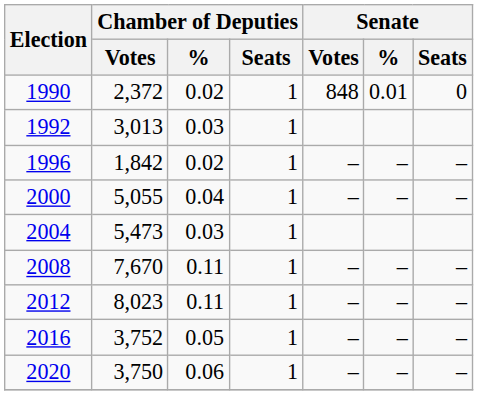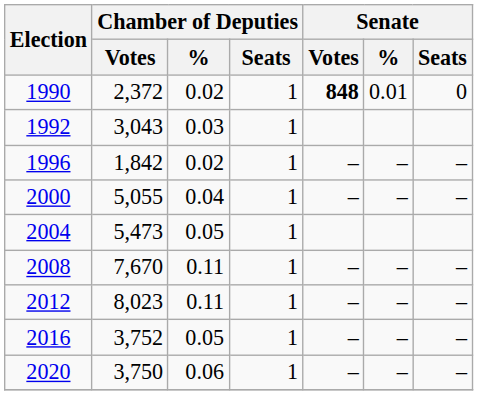 <table class=wikitable style=text-align:right>
 <tr>
 <th rowspan=2>Election</th>
 <th colspan=3>Chamber of Deputies</th>
 <th colspan=3>Senate</th>
 </tr>
 <tr>
 <th>Votes</th>
 <th>%</th>
 <th>Seats</th>
 <th>Votes</th>
 <th>%</th>
 <th>Seats</th>
 </tr>
 <tr>
 <td align=center><a href='#'>1990</a></td>
 <td>2,372</td>
 <td>0.02</td>
 <td>1</td>
-<td>848</td>
+<td><strong>848</strong></td>
 <td>0.01</td>
 <td>0</td>
 </tr>
 <tr>
 <td align=center><a href='#'>1992</a></td>
-<td>3,013</td>
+<td>3,043</td>
 <td>0.03</td>
 <td>1</td>
 <td></td>
 <td></td>
 <td></td>
 </tr>
 <tr>
 <td align=center><a href='#'>1996</a></td>
 <td>1,842</td>
 <td>0.02</td>
 <td>1</td>
 <td>–</td>
 <td>–</td>
 <td>–</td>
 </tr>
 <tr>
 <td align=center><a href='#'>2000</a></td>
 <td>5,055</td>
 <td>0.04</td>
 <td>1</td>
 <td>–</td>
 <td>–</td>
 <td>–</td>
 </tr>
 <tr>
 <td align=center><a href='#'>2004</a></td>
 <td>5,473</td>
-<td>0.03</td>
+<td>0.05</td>
 <td>1</td>
 <td></td>
 <td></td>
 <td></td>
 </tr>
 <tr>
 <td align=center><a href='#'>2008</a></td>
 <td>7,670</td>
 <td>0.11</td>
 <td>1</td>
 <td>–</td>
 <td>–</td>
 <td>–</td>
 </tr>
 <tr>
 <td align=center><a href='#'>2012</a></td>
 <td>8,023</td>
 <td>0.11</td>
 <td>1</td>
 <td>–</td>
 <td>–</td>
 <td>–</td>
 </tr>
 <tr>
 <td align=center><a href='#'>2016</a></td>
 <td>3,752</td>
 <td>0.05</td>
 <td>1</td>
 <td>–</td>
 <td>–</td>
 <td>–</td>
 </tr>
 <tr>
 <td align=center><a href='#'>2020</a></td>
 <td>3,750</td>
 <td>0.06</td>
 <td>1</td>
 <td>–</td>
 <td>–</td>
 <td>–</td>
 </tr>
 <tr>
 </tr>
 </table>
